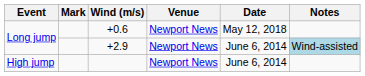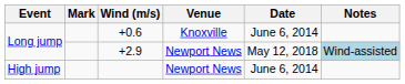 <table class=wikitable>
 <tr>
 <th>Event</th>
 <th>Mark</th>
 <th>Wind (m/s)</th>
 <th>Venue</th>
 <th>Date</th>
 <th>Notes</th>
 </tr>
 <tr>
 <td rowspan=2><a href='#'>Long jump</a></td>
 <td align=center></td>
 <td align=center>+0.6</td>
-<td><a href='#'>Newport News</a></td>
-<td align=right>May 12, 2018</td>
+<td align=center><a href='#'>Knoxville</a></td>
+<td align=right>June 6, 2014</td>
 <td></td>
 </tr>
 <tr>
 <td align=center> </td>
 <td align=center>+2.9</td>
 <td><a href='#'>Newport News</a></td>
-<td align=right>June 6, 2014</td>
+<td align=right>May 12, 2018</td>
 <td style="background: lightblue;">Wind-assisted</td>
 </tr>
 <tr>
 <td><a href='#'>High jump</a></td>
 <td align=center></td>
 <td></td>
 <td><a href='#'>Newport News</a></td>
 <td align=right>June 6, 2014</td>
 <td></td>
 </tr>
 </table>
